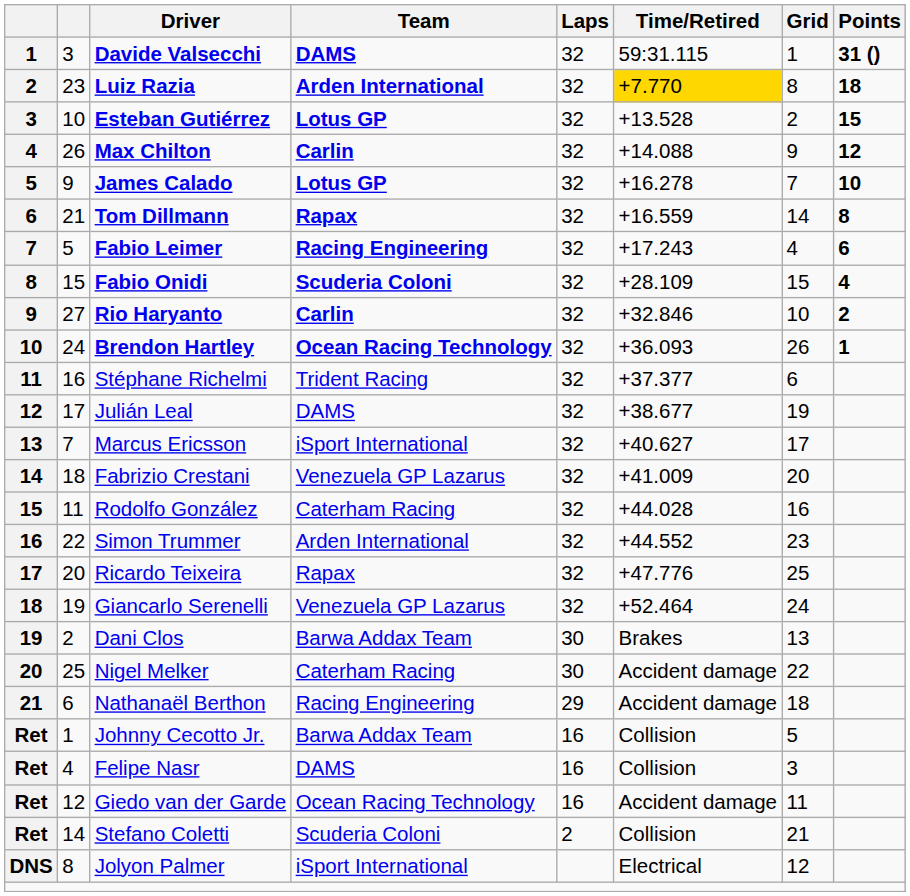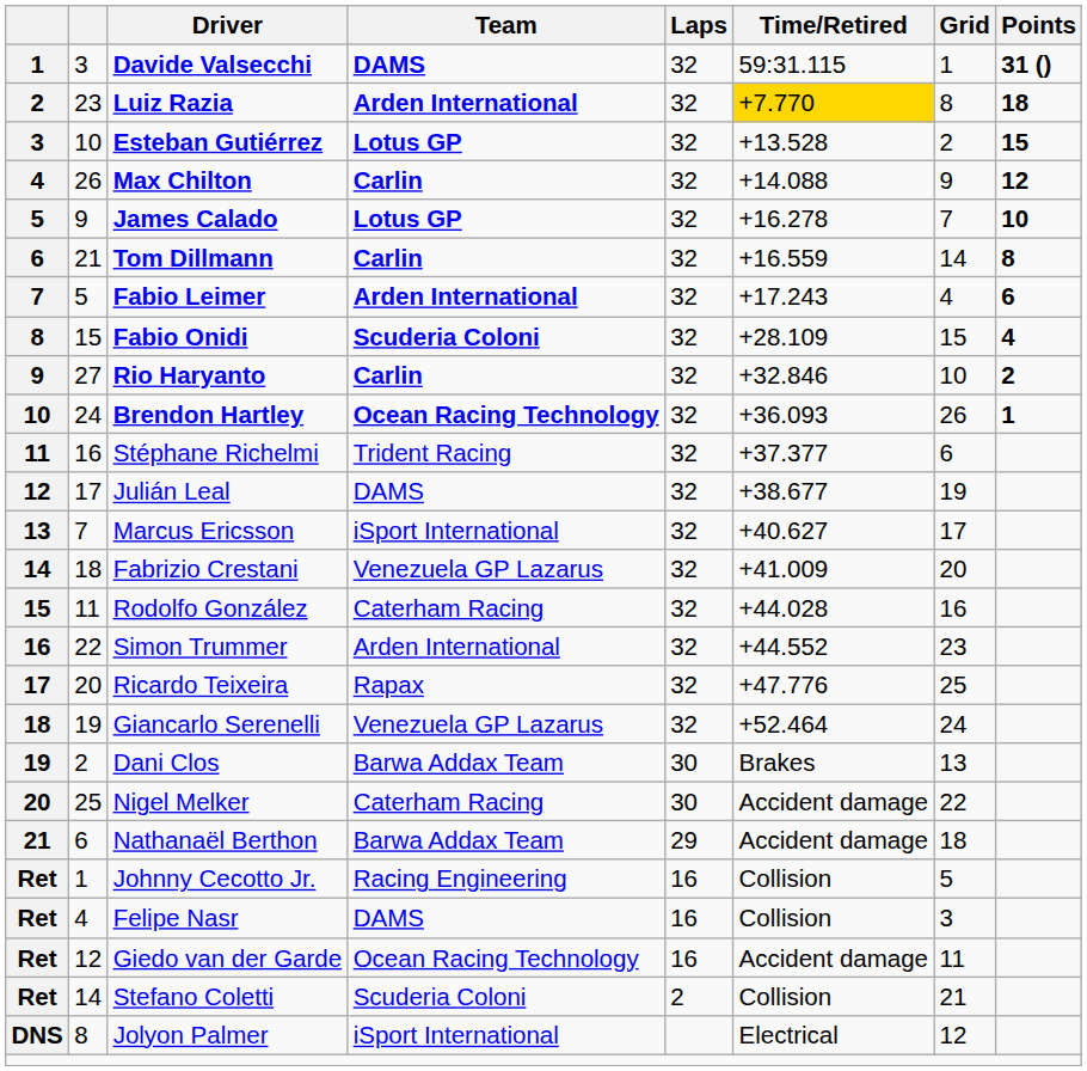 <table class="wikitable" style="font-size:95%">
 <tr>
 <th></th>
 <th></th>
 <th>Driver</th>
 <th>Team</th>
 <th>Laps</th>
 <th>Time/Retired</th>
 <th>Grid</th>
 <th>Points</th>
 </tr>
 <tr>
 <th>1</th>
 <td>3</td>
 <td> <strong><a href='#'>Davide Valsecchi</a></strong></td>
 <td><strong><a href='#'>DAMS</a></strong></td>
 <td>32</td>
 <td>59:31.115</td>
 <td>1</td>
 <td><strong>31 ()</strong></td>
 </tr>
 <tr>
 <th>2</th>
 <td>23</td>
 <td> <strong><a href='#'>Luiz Razia</a></strong></td>
 <td><strong><a href='#'>Arden International</a></strong></td>
 <td>32</td>
 <td style="background: gold;">+7.770</td>
 <td>8</td>
 <td><strong>18</strong></td>
 </tr>
 <tr>
 <th>3</th>
 <td>10</td>
 <td> <strong><a href='#'>Esteban Gutiérrez</a></strong></td>
 <td><strong><a href='#'>Lotus GP</a></strong></td>
 <td>32</td>
 <td>+13.528</td>
 <td>2</td>
 <td><strong>15</strong></td>
 </tr>
 <tr>
 <th>4</th>
 <td>26</td>
 <td> <strong><a href='#'>Max Chilton</a></strong></td>
 <td><strong><a href='#'>Carlin</a></strong></td>
 <td>32</td>
 <td>+14.088</td>
 <td>9</td>
 <td><strong>12</strong></td>
 </tr>
 <tr>
 <th>5</th>
 <td>9</td>
 <td> <strong><a href='#'>James Calado</a></strong></td>
 <td><strong><a href='#'>Lotus GP</a></strong></td>
 <td>32</td>
 <td>+16.278</td>
 <td>7</td>
 <td><strong>10</strong></td>
 </tr>
 <tr>
 <th>6</th>
 <td>21</td>
 <td> <strong><a href='#'>Tom Dillmann</a></strong></td>
-<td><strong><a href='#'>Rapax</a></strong></td>
+<td><strong><a href='#'>Carlin</a></strong></td>
 <td>32</td>
 <td>+16.559</td>
 <td>14</td>
 <td><strong>8</strong></td>
 </tr>
 <tr>
 <th>7</th>
 <td>5</td>
 <td> <strong><a href='#'>Fabio Leimer</a></strong></td>
-<td><strong><a href='#'>Racing Engineering</a></strong></td>
+<td><strong><a href='#'>Arden International</a></strong></td>
 <td>32</td>
 <td>+17.243</td>
 <td>4</td>
 <td><strong>6</strong></td>
 </tr>
 <tr>
 <th>8</th>
 <td>15</td>
 <td> <strong><a href='#'>Fabio Onidi</a></strong></td>
 <td><strong><a href='#'>Scuderia Coloni</a></strong></td>
 <td>32</td>
 <td>+28.109</td>
 <td>15</td>
 <td><strong>4</strong></td>
 </tr>
 <tr>
 <th>9</th>
 <td>27</td>
 <td> <strong><a href='#'>Rio Haryanto</a></strong></td>
 <td><strong><a href='#'>Carlin</a></strong></td>
 <td>32</td>
 <td>+32.846</td>
 <td>10</td>
 <td><strong>2</strong></td>
 </tr>
 <tr>
 <th>10</th>
 <td>24</td>
 <td> <strong><a href='#'>Brendon Hartley</a></strong></td>
 <td><strong><a href='#'>Ocean Racing Technology</a></strong></td>
 <td>32</td>
 <td>+36.093</td>
 <td>26</td>
 <td><strong>1</strong></td>
 </tr>
 <tr>
 <th>11</th>
 <td>16</td>
 <td> <a href='#'>Stéphane Richelmi</a></td>
 <td><a href='#'>Trident Racing</a></td>
 <td>32</td>
 <td>+37.377</td>
 <td>6</td>
 <td></td>
 </tr>
 <tr>
 <th>12</th>
 <td>17</td>
 <td> <a href='#'>Julián Leal</a></td>
 <td><a href='#'>DAMS</a></td>
 <td>32</td>
 <td>+38.677</td>
 <td>19</td>
 <td></td>
 </tr>
 <tr>
 <th>13</th>
 <td>7</td>
 <td> <a href='#'>Marcus Ericsson</a></td>
 <td><a href='#'>iSport International</a></td>
 <td>32</td>
 <td>+40.627</td>
 <td>17</td>
 <td></td>
 </tr>
 <tr>
 <th>14</th>
 <td>18</td>
 <td> <a href='#'>Fabrizio Crestani</a></td>
 <td><a href='#'>Venezuela GP Lazarus</a></td>
 <td>32</td>
 <td>+41.009</td>
 <td>20</td>
 <td></td>
 </tr>
 <tr>
 <th>15</th>
 <td>11</td>
 <td> <a href='#'>Rodolfo González</a></td>
 <td><a href='#'>Caterham Racing</a></td>
 <td>32</td>
 <td>+44.028</td>
 <td>16</td>
 <td></td>
 </tr>
 <tr>
 <th>16</th>
 <td>22</td>
 <td> <a href='#'>Simon Trummer</a></td>
 <td><a href='#'>Arden International</a></td>
 <td>32</td>
 <td>+44.552</td>
 <td>23</td>
 <td></td>
 </tr>
 <tr>
 <th>17</th>
 <td>20</td>
 <td> <a href='#'>Ricardo Teixeira</a></td>
 <td><a href='#'>Rapax</a></td>
 <td>32</td>
 <td>+47.776</td>
 <td>25</td>
 <td></td>
 </tr>
 <tr>
 <th>18</th>
 <td>19</td>
 <td> <a href='#'>Giancarlo Serenelli</a></td>
 <td><a href='#'>Venezuela GP Lazarus</a></td>
 <td>32</td>
 <td>+52.464</td>
 <td>24</td>
 <td></td>
 </tr>
 <tr>
 <th>19</th>
 <td>2</td>
 <td> <a href='#'>Dani Clos</a></td>
 <td><a href='#'>Barwa Addax Team</a></td>
 <td>30</td>
 <td>Brakes</td>
 <td>13</td>
 <td></td>
 </tr>
 <tr>
 <th>20</th>
 <td>25</td>
 <td> <a href='#'>Nigel Melker</a></td>
 <td><a href='#'>Caterham Racing</a></td>
 <td>30</td>
 <td>Accident damage</td>
 <td>22</td>
 <td></td>
 </tr>
 <tr>
 <th>21</th>
 <td>6</td>
 <td> <a href='#'>Nathanaël Berthon</a></td>
-<td><a href='#'>Racing Engineering</a></td>
+<td><a href='#'>Barwa Addax Team</a></td>
 <td>29</td>
 <td>Accident damage</td>
 <td>18</td>
 <td></td>
 </tr>
 <tr>
 <th>Ret</th>
 <td>1</td>
 <td> <a href='#'>Johnny Cecotto Jr.</a></td>
-<td><a href='#'>Barwa Addax Team</a></td>
+<td><a href='#'>Racing Engineering</a></td>
 <td>16</td>
 <td>Collision</td>
 <td>5</td>
 <td></td>
 </tr>
 <tr>
 <th>Ret</th>
 <td>4</td>
 <td> <a href='#'>Felipe Nasr</a></td>
 <td><a href='#'>DAMS</a></td>
 <td>16</td>
 <td>Collision</td>
 <td>3</td>
 <td></td>
 </tr>
 <tr>
 <th>Ret</th>
 <td>12</td>
 <td> <a href='#'>Giedo van der Garde</a></td>
 <td><a href='#'>Ocean Racing Technology</a></td>
 <td>16</td>
 <td>Accident damage</td>
 <td>11</td>
 <td></td>
 </tr>
 <tr>
 <th>Ret</th>
 <td>14</td>
 <td> <a href='#'>Stefano Coletti</a></td>
 <td><a href='#'>Scuderia Coloni</a></td>
 <td>2</td>
 <td>Collision</td>
 <td>21</td>
 <td></td>
 </tr>
 <tr>
 <th>DNS</th>
 <td>8</td>
 <td> <a href='#'>Jolyon Palmer</a></td>
 <td><a href='#'>iSport International</a></td>
 <td></td>
 <td>Electrical</td>
 <td>12</td>
 <td></td>
 </tr>
 <tr>
 <td colspan=8></td>
 </tr>
 <tr>
 </tr>
 </table>
